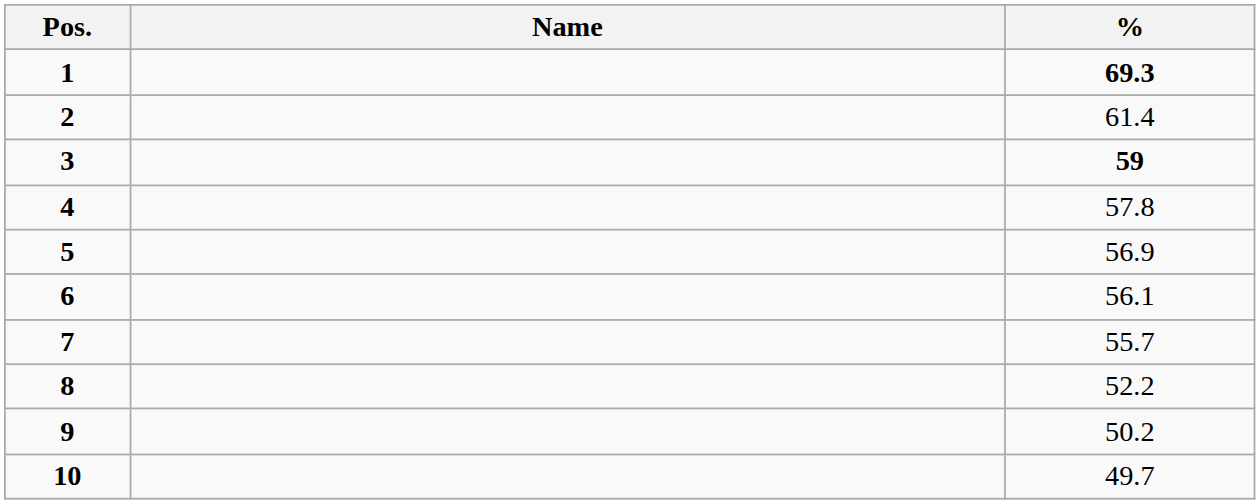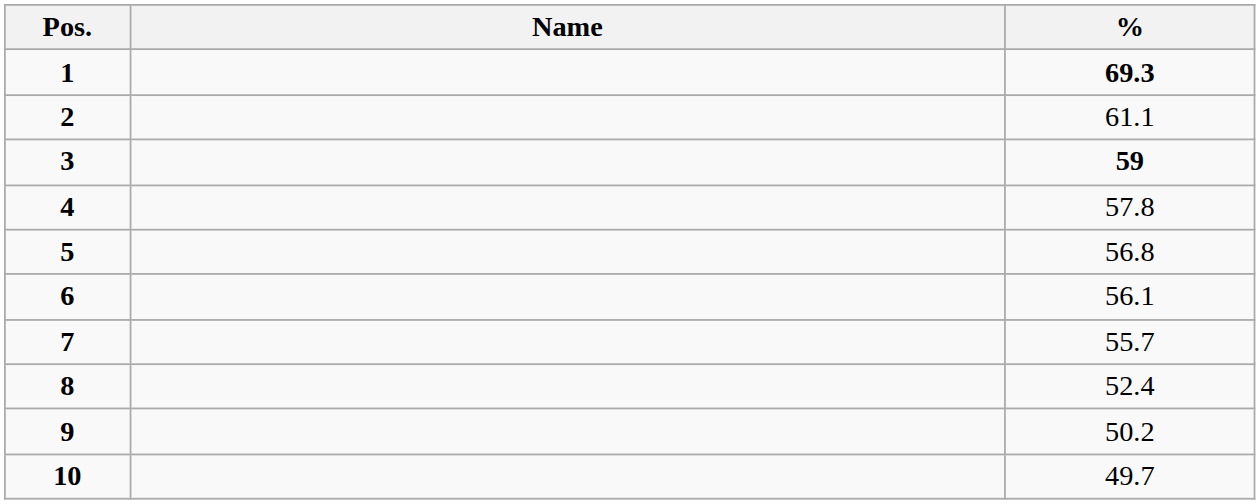 <table class="wikitable" style="width:80%;">
 <tr>
 <th style="width:10%;">Pos.</th>
 <th style="width:70%;">Name</th>
 <th style="width:20%;">%</th>
 </tr>
 <tr>
 <td align=center><strong>1</strong></td>
 <td><strong></strong></td>
 <td align=center><strong>69.3</strong></td>
 </tr>
 <tr>
 <td align=center><strong>2</strong></td>
 <td></td>
-<td align=center>61.4</td>
+<td align=center>61.1</td>
 </tr>
 <tr>
 <td align=center><strong>3</strong></td>
 <td></td>
 <td align=center><strong>59</strong></td>
 </tr>
 <tr>
 <td align=center><strong>4</strong></td>
 <td></td>
 <td align=center>57.8</td>
 </tr>
 <tr>
 <td align=center><strong>5</strong></td>
 <td></td>
-<td align=center>56.9</td>
+<td align=center>56.8</td>
 </tr>
 <tr>
 <td align=center><strong>6</strong></td>
 <td></td>
 <td align=center>56.1</td>
 </tr>
 <tr>
 <td align=center><strong>7</strong></td>
 <td></td>
 <td align=center>55.7</td>
 </tr>
 <tr>
 <td align=center><strong>8</strong></td>
 <td></td>
-<td align=center>52.2</td>
+<td align=center>52.4</td>
 </tr>
 <tr>
 <td align=center><strong>9</strong></td>
 <td></td>
 <td align=center>50.2</td>
 </tr>
 <tr>
 <td align=center><strong>10</strong></td>
 <td></td>
 <td align=center>49.7</td>
 </tr>
 </table>
